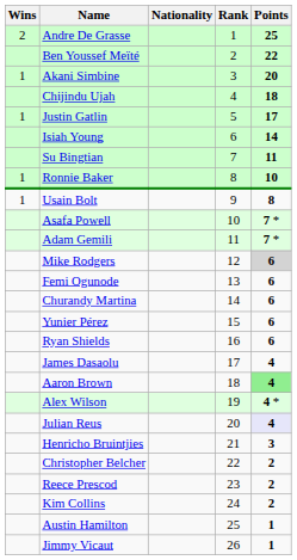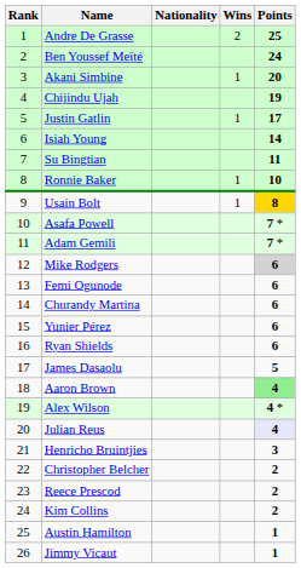 <table class="wikitable sortable" style="text-align:center">
 <tr>
-<th>Wins</th>
+<th>Rank</th>
 <th>Name</th>
 <th>Nationality</th>
-<th>Rank</th>
+<th>Wins</th>
 <th>Points</th>
 </tr>
 <tr bgcolor=ccffcc>
-<td>2</td>
+<td>1</td>
 <td align=left><a href='#'>Andre De Grasse</a></td>
 <td align=left></td>
-<td>1</td>
+<td>2</td>
 <td><strong>25</strong></td>
 </tr>
 <tr bgcolor=ccffcc>
-<td></td>
+<td>2</td>
 <td align=left><a href='#'>Ben Youssef Meïté</a></td>
 <td align=left></td>
-<td>2</td>
-<td><strong>22</strong></td>
+<td></td>
+<td><strong>24</strong></td>
 </tr>
 <tr bgcolor=ccffcc>
-<td>1</td>
+<td>3</td>
 <td align=left><a href='#'>Akani Simbine</a></td>
 <td align=left></td>
-<td>3</td>
+<td>1</td>
 <td><strong>20</strong></td>
 </tr>
 <tr bgcolor=ccffcc>
-<td></td>
+<td>4</td>
 <td align=left><a href='#'>Chijindu Ujah</a></td>
 <td align=left></td>
-<td>4</td>
-<td><strong>18</strong></td>
+<td></td>
+<td><strong>19</strong></td>
 </tr>
 <tr bgcolor=ccffcc>
-<td>1</td>
+<td>5</td>
 <td align=left><a href='#'>Justin Gatlin</a></td>
 <td align=left></td>
-<td>5</td>
+<td>1</td>
 <td><strong>17</strong></td>
 </tr>
 <tr bgcolor=ccffcc>
-<td></td>
+<td>6</td>
 <td align=left><a href='#'>Isiah Young</a></td>
 <td align=left></td>
-<td>6</td>
+<td></td>
 <td><strong>14</strong></td>
 </tr>
 <tr bgcolor=ccffcc>
-<td></td>
+<td>7</td>
 <td align=left><a href='#'>Su Bingtian</a></td>
 <td align=left></td>
-<td>7</td>
+<td></td>
 <td><strong>11</strong></td>
 </tr>
 <tr bgcolor=ccffcc>
-<td>1</td>
+<td>8</td>
 <td align=left><a href='#'>Ronnie Baker</a></td>
 <td align=left></td>
-<td>8</td>
+<td>1</td>
 <td><strong>10</strong></td>
 </tr>
 <tr style="border-top:3px solid green;">
-<td>1</td>
+<td>9</td>
 <td align=left><a href='#'>Usain Bolt</a></td>
 <td align=left></td>
-<td>9</td>
-<td><strong>8</strong></td>
+<td>1</td>
+<td style="background: gold;"><strong>8</strong></td>
 </tr>
 <tr bgcolor=dfffdf>
-<td></td>
+<td>10</td>
 <td align=left><a href='#'>Asafa Powell</a></td>
 <td align=left></td>
-<td>10</td>
+<td></td>
 <td><strong>7</strong> *</td>
 </tr>
 <tr bgcolor=dfffdf>
-<td></td>
+<td>11</td>
 <td align=left><a href='#'>Adam Gemili</a></td>
 <td align=left></td>
-<td>11</td>
+<td></td>
 <td><strong>7</strong> *</td>
 </tr>
 <tr>
-<td></td>
+<td>12</td>
 <td align=left><a href='#'>Mike Rodgers</a></td>
 <td align=left></td>
-<td>12</td>
+<td></td>
 <td style="background: lightgrey;"><strong>6</strong></td>
 </tr>
 <tr>
-<td></td>
+<td>13</td>
 <td align=left><a href='#'>Femi Ogunode</a></td>
 <td align=left></td>
-<td>13</td>
+<td></td>
 <td><strong>6</strong></td>
 </tr>
 <tr>
-<td></td>
+<td>14</td>
 <td align=left><a href='#'>Churandy Martina</a></td>
 <td align=left></td>
-<td>14</td>
+<td></td>
 <td><strong>6</strong></td>
 </tr>
 <tr>
-<td></td>
+<td>15</td>
 <td align=left><a href='#'>Yunier Pérez</a></td>
 <td align=left></td>
-<td>15</td>
+<td></td>
 <td><strong>6</strong></td>
 </tr>
 <tr>
-<td></td>
+<td>16</td>
 <td align=left><a href='#'>Ryan Shields</a></td>
 <td align=left></td>
-<td>16</td>
+<td></td>
 <td><strong>6</strong></td>
 </tr>
 <tr>
-<td></td>
+<td>17</td>
 <td align=left><a href='#'>James Dasaolu</a></td>
 <td align=left></td>
-<td>17</td>
-<td><strong>4</strong></td>
+<td></td>
+<td><strong>5</strong></td>
 </tr>
 <tr>
-<td></td>
+<td>18</td>
 <td align=left><a href='#'>Aaron Brown</a></td>
 <td align=left></td>
-<td>18</td>
+<td></td>
 <td style="background: lightgreen;"><strong>4</strong></td>
 </tr>
 <tr bgcolor=dfffdf>
-<td></td>
+<td>19</td>
 <td align=left><a href='#'>Alex Wilson</a></td>
 <td align=left></td>
-<td>19</td>
+<td></td>
 <td><strong>4</strong> *</td>
 </tr>
 <tr>
-<td></td>
+<td>20</td>
 <td align=left><a href='#'>Julian Reus</a></td>
 <td align=left></td>
-<td>20</td>
+<td></td>
 <td style="background: lavender;"><strong>4</strong></td>
 </tr>
 <tr>
-<td></td>
+<td>21</td>
 <td align=left><a href='#'>Henricho Bruintjies</a></td>
 <td align=left></td>
-<td>21</td>
+<td></td>
 <td><strong>3</strong></td>
 </tr>
 <tr>
-<td></td>
+<td>22</td>
 <td align=left><a href='#'>Christopher Belcher</a></td>
 <td align=left></td>
-<td>22</td>
+<td></td>
 <td><strong>2</strong></td>
 </tr>
 <tr>
-<td></td>
+<td>23</td>
 <td align=left><a href='#'>Reece Prescod</a></td>
 <td align=left></td>
-<td>23</td>
+<td></td>
 <td><strong>2</strong></td>
 </tr>
 <tr>
-<td></td>
+<td>24</td>
 <td align=left><a href='#'>Kim Collins</a></td>
 <td align=left></td>
-<td>24</td>
+<td></td>
 <td><strong>2</strong></td>
 </tr>
 <tr>
-<td></td>
+<td>25</td>
 <td align=left><a href='#'>Austin Hamilton</a></td>
 <td align=left></td>
-<td>25</td>
+<td></td>
 <td><strong>1</strong></td>
 </tr>
 <tr>
-<td></td>
+<td>26</td>
 <td align=left><a href='#'>Jimmy Vicaut</a></td>
 <td align=left></td>
-<td>26</td>
+<td></td>
 <td><strong>1</strong></td>
 </tr>
 </table>
